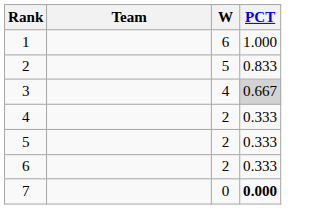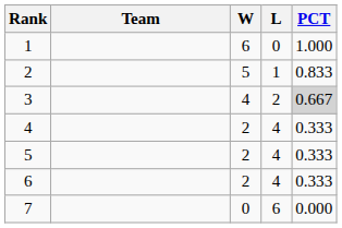 <table class="wikitable" style="text-align:center; font-size: 90%">
 <tr>
 <th>Rank</th>
 <th style="width:150px;">Team</th>
 <th width=20px>W</th>
+<th width=20px>L</th>
 <th width=30px><a href='#'>PCT</a></th>
 </tr>
 <tr>
 <td>1</td>
 <td align=left></td>
 <td>6</td>
+<td>0</td>
 <td>1.000</td>
 </tr>
 <tr>
 <td>2</td>
 <td align=left></td>
 <td>5</td>
+<td>1</td>
 <td>0.833</td>
 </tr>
 <tr>
 <td>3</td>
 <td align=left></td>
 <td>4</td>
+<td>2</td>
 <td style="background: lightgrey;">0.667</td>
 </tr>
 <tr>
 <td>4</td>
 <td align=left></td>
 <td>2</td>
+<td>4</td>
 <td>0.333</td>
 </tr>
 <tr>
 <td>5</td>
 <td align=left></td>
 <td>2</td>
+<td>4</td>
 <td>0.333</td>
 </tr>
 <tr>
 <td>6</td>
 <td align=left></td>
 <td>2</td>
+<td>4</td>
 <td>0.333</td>
 </tr>
 <tr>
 <td>7</td>
 <td align=left></td>
 <td>0</td>
-<td><strong>0.000</strong></td>
+<td>6</td>
+<td>0.000</td>
 </tr>
 </table>
